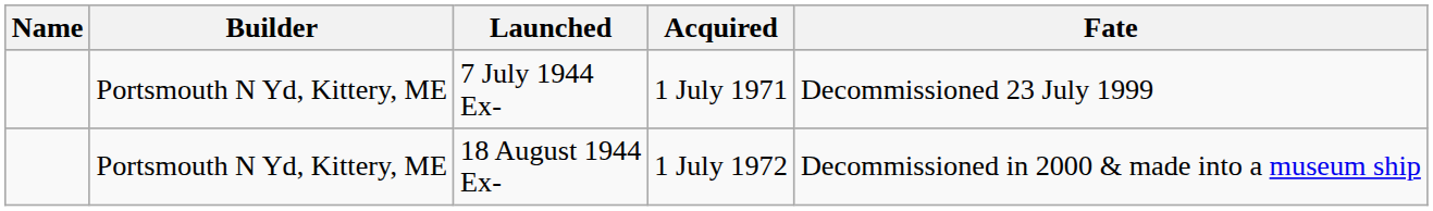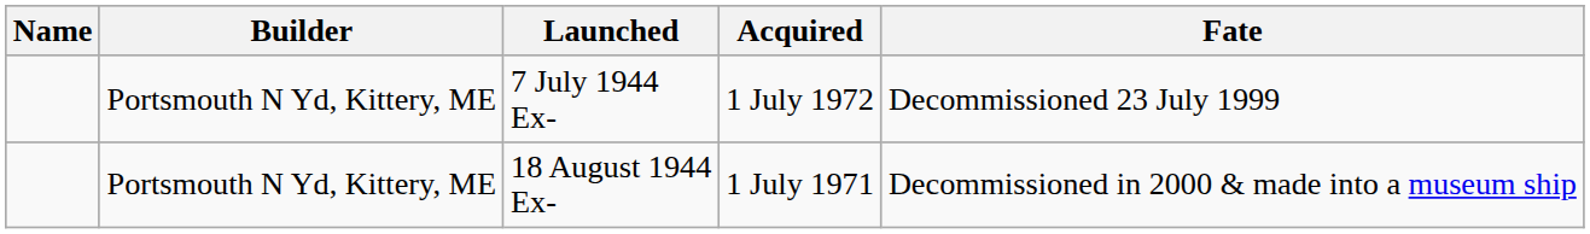 <table class="wikitable">
 <tr>
 <th>Name</th>
 <th>Builder</th>
 <th>Launched</th>
 <th>Acquired</th>
 <th>Fate</th>
 </tr>
 <tr>
 <td></td>
 <td> Portsmouth N Yd, Kittery, ME</td>
 <td>7 July 1944<br>Ex-</td>
-<td>1 July 1971</td>
+<td>1 July 1972</td>
 <td>Decommissioned 23 July 1999</td>
 </tr>
 <tr>
 <td></td>
 <td> Portsmouth N Yd, Kittery, ME</td>
 <td>18 August 1944<br>Ex-</td>
-<td>1 July 1972</td>
+<td>1 July 1971</td>
 <td>Decommissioned in 2000 & made into a <a href='#'>museum ship</a></td>
 </tr>
 </table>
